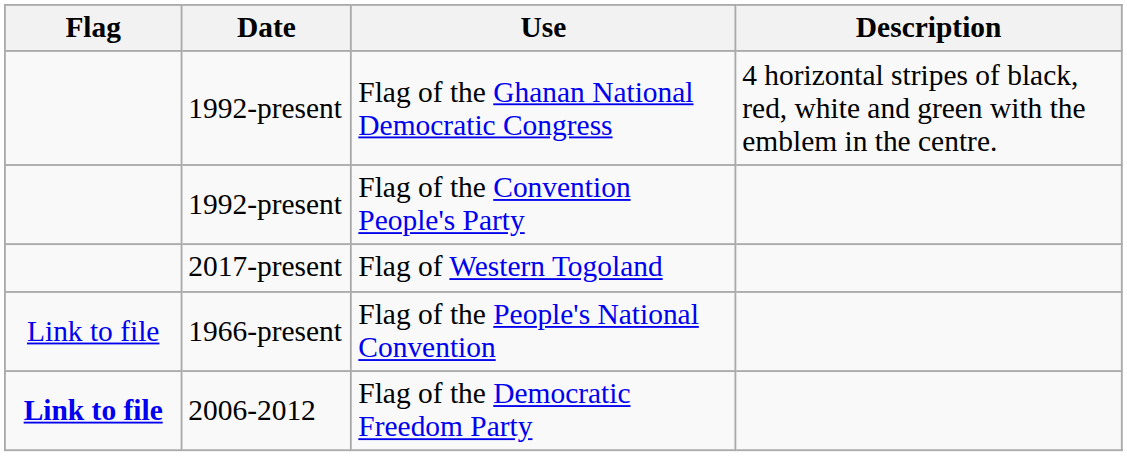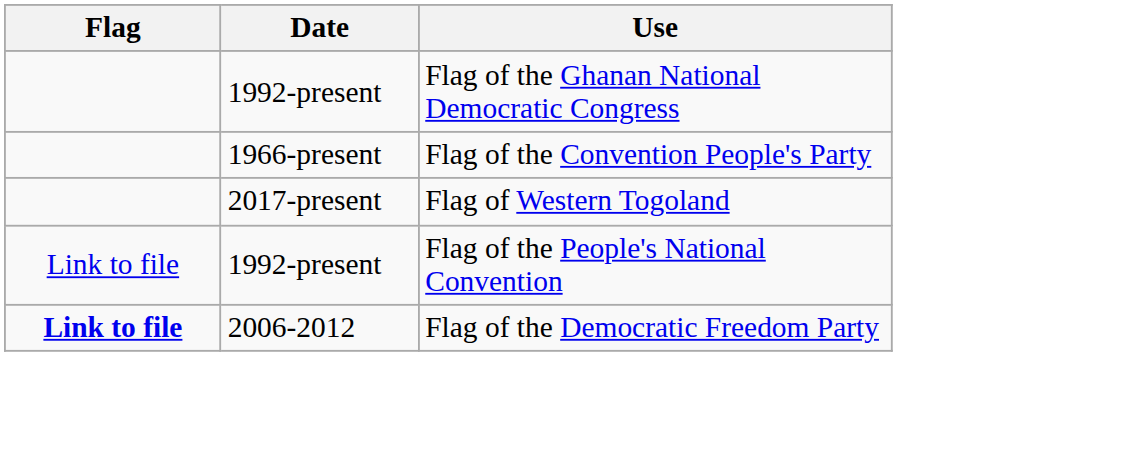 <table class="wikitable">
 <tr>
 <th style="width:110px;">Flag</th>
 <th style="width:100px;">Date</th>
 <th style="width:250px;">Use</th>
-<th style="width:250px;">Description</th>
 </tr>
 <tr>
 <td></td>
 <td>1992-present</td>
 <td>Flag of the <a href='#'>Ghanan National Democratic Congress</a></td>
-<td>4 horizontal stripes of black, red, white and green with the emblem in the centre.</td>
 </tr>
 <tr>
 <td></td>
-<td>1992-present</td>
+<td>1966-present</td>
 <td>Flag of the <a href='#'>Convention People's Party</a></td>
-<td></td>
 </tr>
 <tr>
 <td></td>
 <td>2017-present</td>
 <td>Flag of <a href='#'>Western Togoland</a></td>
-<td></td>
 </tr>
 <tr>
 <td style="text-align:center;"><a href='#'>Link to file</a></td>
-<td>1966-present</td>
+<td>1992-present</td>
 <td>Flag of the <a href='#'>People's National Convention</a></td>
-<td></td>
 </tr>
 <tr>
 <td style="text-align:center;"><strong><a href='#'>Link to file</a></strong></td>
 <td>2006-2012</td>
 <td>Flag of the <a href='#'>Democratic Freedom Party</a></td>
-<td></td>
 </tr>
 </table>
